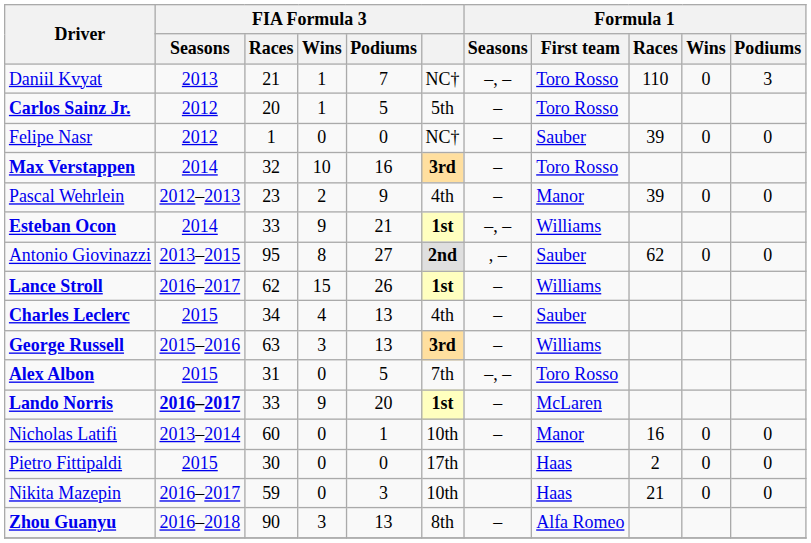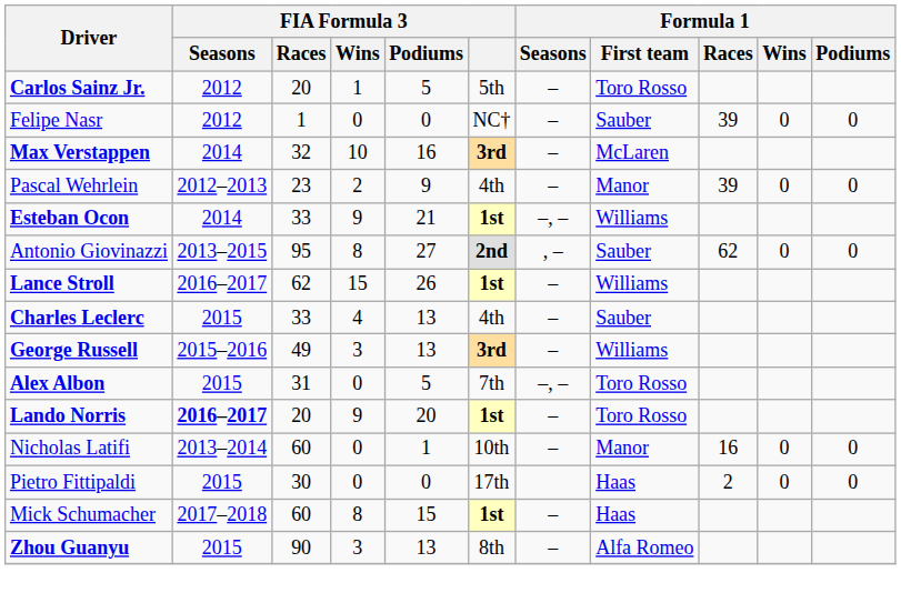 <table class="wikitable sortable mw-collapsible" style="font-size:85%; text-align:center">
 <tr>
 <th rowspan=2>Driver</th>
 <th colspan=5>FIA Formula 3</th>
 <th colspan=5>Formula 1</th>
 </tr>
 <tr>
 <th>Seasons</th>
 <th>Races</th>
 <th>Wins</th>
 <th>Podiums</th>
 <th></th>
 <th>Seasons</th>
 <th>First team</th>
 <th>Races</th>
 <th>Wins</th>
 <th>Podiums</th>
-</tr>
-<tr>
-<td align=left> <a href='#'>Daniil Kvyat</a></td>
-<td><a href='#'>2013</a></td>
-<td>21</td>
-<td>1</td>
-<td>7</td>
-<td style="background:#;" align=centre>NC†</td>
-<td>–, –</td>
-<td align=left><a href='#'>Toro Rosso</a></td>
-<td>110</td>
-<td>0</td>
-<td>3</td>
 </tr>
 <tr>
 <td align=left> <strong><a href='#'>Carlos Sainz Jr.</a></strong></td>
 <td><a href='#'>2012</a></td>
 <td>20</td>
 <td>1</td>
 <td>5</td>
 <td style="background:#;">5th</td>
 <td>–</td>
 <td align=left><a href='#'>Toro Rosso</a></td>
 <td></td>
 <td></td>
 <td></td>
 </tr>
 <tr>
 <td align=left> <a href='#'>Felipe Nasr</a></td>
 <td><a href='#'>2012</a></td>
 <td>1</td>
 <td>0</td>
 <td>0</td>
 <td style="background:#;" align=centre>NC†</td>
 <td>–</td>
 <td align=left><a href='#'>Sauber</a></td>
 <td>39</td>
 <td>0</td>
 <td>0</td>
 </tr>
 <tr>
 <td align=left> <strong><a href='#'>Max Verstappen</a></strong></td>
 <td><a href='#'>2014</a></td>
 <td>32</td>
 <td>10</td>
 <td>16</td>
 <td style="background:#FFDF9F;"><strong>3rd</strong></td>
 <td>–</td>
-<td align=left><a href='#'>Toro Rosso</a></td>
+<td align=left><a href='#'>McLaren</a></td>
 <td></td>
 <td></td>
 <td></td>
 </tr>
 <tr>
 <td align=left> <a href='#'>Pascal Wehrlein</a></td>
 <td><a href='#'>2012</a>–<a href='#'>2013</a></td>
 <td>23</td>
 <td>2</td>
 <td>9</td>
 <td style="background:#;">4th</td>
 <td>–</td>
 <td align=left><a href='#'>Manor</a></td>
 <td>39</td>
 <td>0</td>
 <td>0</td>
 </tr>
 <tr>
 <td align=left> <strong><a href='#'>Esteban Ocon</a></strong></td>
 <td><a href='#'>2014</a></td>
 <td>33</td>
 <td>9</td>
 <td>21</td>
 <td style="background:#FFFFBF;"><strong>1st</strong></td>
 <td>–, –</td>
 <td align=left><a href='#'>Williams</a></td>
 <td></td>
 <td></td>
 <td></td>
 </tr>
 <tr>
 <td align=left> <a href='#'>Antonio Giovinazzi</a></td>
 <td><a href='#'>2013</a>–<a href='#'>2015</a></td>
 <td>95</td>
 <td>8</td>
 <td>27</td>
 <td style="background:#DFDFDF;"><strong>2nd</strong></td>
 <td>, –</td>
 <td align=left><a href='#'>Sauber</a></td>
 <td>62</td>
 <td>0</td>
 <td>0</td>
 </tr>
 <tr>
 <td align=left> <strong><a href='#'>Lance Stroll</a></strong></td>
 <td><a href='#'>2016</a>–<a href='#'>2017</a></td>
 <td>62</td>
 <td>15</td>
 <td>26</td>
 <td style="background:#FFFFBF;"><strong>1st</strong></td>
 <td>–</td>
 <td align=left><a href='#'>Williams</a></td>
 <td></td>
 <td></td>
 <td></td>
 </tr>
 <tr>
 <td align=left> <strong><a href='#'>Charles Leclerc</a></strong></td>
 <td><a href='#'>2015</a></td>
-<td>34</td>
+<td>33</td>
 <td>4</td>
 <td>13</td>
 <td style="background:#;">4th</td>
 <td>–</td>
 <td align=left><a href='#'>Sauber</a></td>
 <td></td>
 <td></td>
 <td></td>
 </tr>
 <tr>
 <td align=left> <strong><a href='#'>George Russell</a></strong></td>
 <td><a href='#'>2015</a>–<a href='#'>2016</a></td>
-<td>63</td>
+<td>49</td>
 <td>3</td>
 <td>13</td>
 <td style="background:#FFDF9F;"><strong>3rd</strong></td>
 <td>–</td>
 <td align=left><a href='#'>Williams</a></td>
 <td></td>
 <td></td>
 <td></td>
 </tr>
 <tr>
 <td align=left> <strong><a href='#'>Alex Albon</a></strong></td>
 <td><a href='#'>2015</a></td>
 <td>31</td>
 <td>0</td>
 <td>5</td>
 <td style="background:#;">7th</td>
 <td>–, –</td>
 <td align=left><a href='#'>Toro Rosso</a></td>
 <td></td>
 <td></td>
 <td></td>
 </tr>
 <tr>
 <td align=left> <strong><a href='#'>Lando Norris</a></strong></td>
 <td><strong><a href='#'>2016</a>–<a href='#'>2017</a></strong></td>
-<td>33</td>
+<td>20</td>
 <td>9</td>
 <td>20</td>
 <td style="background:#FFFFBF;"><strong>1st</strong></td>
 <td>–</td>
-<td align=left><a href='#'>McLaren</a></td>
+<td align=left><a href='#'>Toro Rosso</a></td>
 <td></td>
 <td></td>
 <td></td>
 </tr>
 <tr>
 <td align=left> <a href='#'>Nicholas Latifi</a></td>
 <td><a href='#'>2013</a>–<a href='#'>2014</a></td>
 <td>60</td>
 <td>0</td>
 <td>1</td>
 <td style="background:#;">10th</td>
 <td>–</td>
 <td align=left><a href='#'>Manor</a></td>
 <td>16</td>
 <td>0</td>
 <td>0</td>
 </tr>
 <tr>
 <td align=left> <a href='#'>Pietro Fittipaldi</a></td>
 <td><a href='#'>2015</a></td>
 <td>30</td>
 <td>0</td>
 <td>0</td>
 <td style="background:#;">17th</td>
 <td></td>
 <td align=left><a href='#'>Haas</a></td>
 <td>2</td>
 <td>0</td>
 <td>0</td>
 </tr>
 <tr>
-<td align=left> <a href='#'>Nikita Mazepin</a></td>
-<td><a href='#'>2016</a>–<a href='#'>2017</a></td>
-<td>59</td>
-<td>0</td>
-<td>3</td>
-<td style="background:#;">10th</td>
+<td align=left> <a href='#'>Mick Schumacher</a></td>
+<td><a href='#'>2017</a>–<a href='#'>2018</a></td>
+<td>60</td>
+<td>8</td>
+<td>15</td>
+<td style="background:#FFFFBF;"><strong>1st</strong></td>
+<td>–</td>
+<td align=left><a href='#'>Haas</a></td>
 <td></td>
-<td align=left><a href='#'>Haas</a></td>
-<td>21</td>
-<td>0</td>
-<td>0</td>
+<td></td>
+<td></td>
 </tr>
 <tr>
 <td align=left> <strong><a href='#'>Zhou Guanyu</a></strong></td>
-<td><a href='#'>2016</a>–<a href='#'>2018</a></td>
+<td><a href='#'>2015</a></td>
 <td>90</td>
 <td>3</td>
 <td>13</td>
 <td style="background:#;">8th</td>
 <td>–</td>
 <td align=left><a href='#'>Alfa Romeo</a></td>
 <td></td>
 <td></td>
 <td></td>
 </tr>
 <tr>
 </tr>
 </table>
